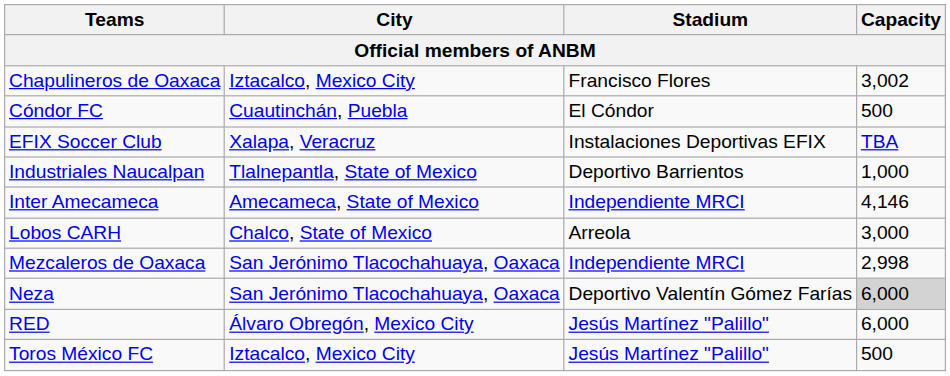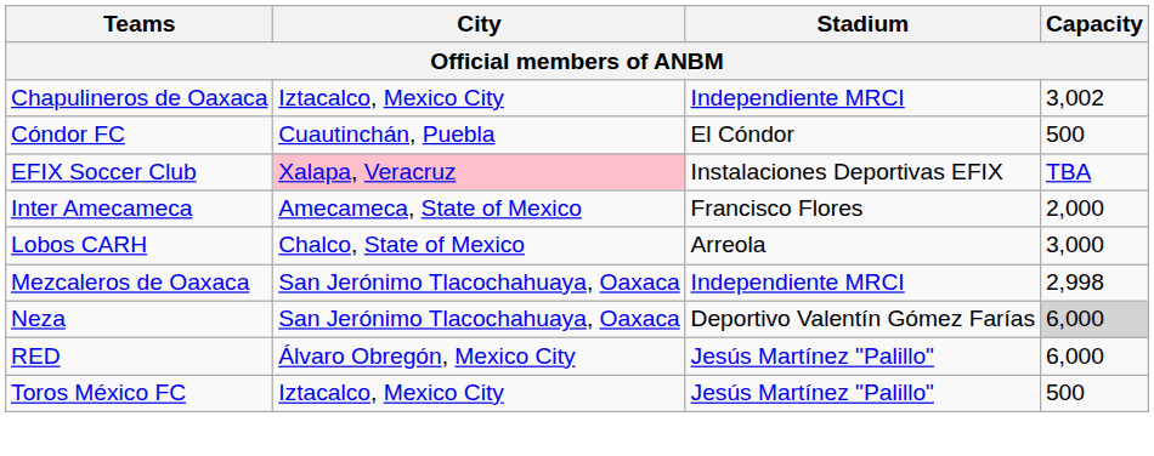 <table class="wikitable sortable">
 <tr>
 <th>Teams</th>
 <th>City</th>
 <th>Stadium</th>
 <th>Capacity</th>
 </tr>
 <tr>
 <th colspan="4">Official members of ANBM</th>
 </tr>
 <tr>
 <td><a href='#'>Chapulineros de Oaxaca</a></td>
 <td><a href='#'>Iztacalco</a>, <a href='#'>Mexico City</a></td>
-<td>Francisco Flores</td>
+<td><a href='#'>Independiente MRCI</a></td>
 <td>3,002</td>
 </tr>
 <tr>
 <td><a href='#'>Cóndor FC</a></td>
 <td><a href='#'>Cuautinchán</a>, <a href='#'>Puebla</a></td>
 <td>El Cóndor</td>
 <td>500</td>
 </tr>
 <tr>
 <td><a href='#'>EFIX Soccer Club</a></td>
-<td><a href='#'>Xalapa</a>, <a href='#'>Veracruz</a></td>
+<td style="background: pink;"><a href='#'>Xalapa</a>, <a href='#'>Veracruz</a></td>
 <td>Instalaciones Deportivas EFIX</td>
 <td><a href='#'>TBA</a></td>
 </tr>
 <tr>
-<td><a href='#'>Industriales Naucalpan</a></td>
-<td><a href='#'>Tlalnepantla</a>, <a href='#'>State of Mexico</a></td>
-<td>Deportivo Barrientos</td>
-<td>1,000</td>
-</tr>
-<tr>
 <td><a href='#'>Inter Amecameca</a></td>
 <td><a href='#'>Amecameca</a>, <a href='#'>State of Mexico</a></td>
-<td><a href='#'>Independiente MRCI</a></td>
-<td>4,146</td>
+<td>Francisco Flores</td>
+<td>2,000</td>
 </tr>
 <tr>
 <td><a href='#'>Lobos CARH</a></td>
 <td><a href='#'>Chalco</a>, <a href='#'>State of Mexico</a></td>
 <td>Arreola</td>
 <td>3,000</td>
 </tr>
 <tr>
 <td><a href='#'>Mezcaleros de Oaxaca</a></td>
 <td><a href='#'>San Jerónimo Tlacochahuaya</a>, <a href='#'>Oaxaca</a></td>
 <td><a href='#'>Independiente MRCI</a></td>
 <td>2,998</td>
 </tr>
 <tr>
 <td><a href='#'>Neza</a></td>
 <td><a href='#'>San Jerónimo Tlacochahuaya</a>, <a href='#'>Oaxaca</a></td>
 <td>Deportivo Valentín Gómez Farías</td>
 <td style="background: lightgrey;">6,000</td>
 </tr>
 <tr>
 <td><a href='#'>RED</a></td>
 <td><a href='#'>Álvaro Obregón</a>, <a href='#'>Mexico City</a></td>
 <td><a href='#'>Jesús Martínez "Palillo"</a></td>
 <td>6,000</td>
 </tr>
 <tr>
 <td><a href='#'>Toros México FC</a></td>
 <td><a href='#'>Iztacalco</a>, <a href='#'>Mexico City</a></td>
 <td><a href='#'>Jesús Martínez "Palillo"</a></td>
 <td>500</td>
 </tr>
 </table>
